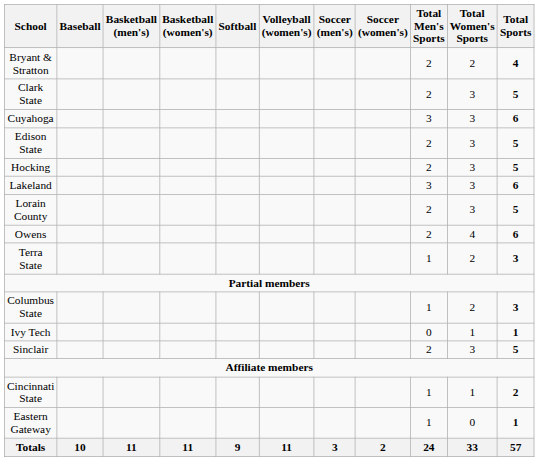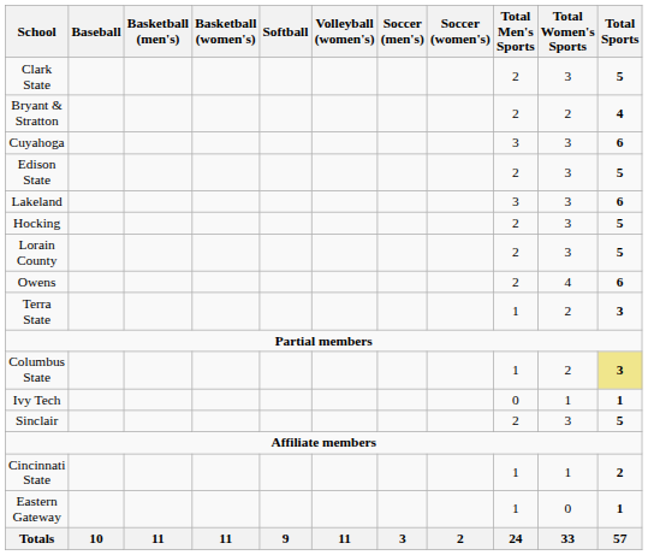 <table class="wikitable" style="text-align:center;">
 <tr>
 <th>School</th>
 <th>Baseball</th>
 <th>Basketball<br>(men's)</th>
 <th>Basketball<br>(women's)</th>
 <th>Softball</th>
 <th>Volleyball<br>(women's)</th>
 <th>Soccer<br>(men's)</th>
 <th>Soccer<br>(women's)</th>
 <th>Total<br>Men's<br>Sports</th>
 <th>Total<br>Women's<br>Sports</th>
 <th>Total<br>Sports</th>
 </tr>
 <tr>
+<td>Clark State</td>
+<td></td>
+<td></td>
+<td></td>
+<td></td>
+<td></td>
+<td></td>
+<td></td>
+<td>2</td>
+<td>3</td>
+<td><strong>5</strong></td>
+</tr>
+<tr>
 <td>Bryant & Stratton</td>
 <td></td>
 <td></td>
 <td></td>
 <td></td>
 <td></td>
 <td></td>
 <td></td>
 <td>2</td>
 <td>2</td>
 <td><strong>4</strong></td>
-</tr>
-<tr>
-<td>Clark State</td>
-<td></td>
-<td></td>
-<td></td>
-<td></td>
-<td></td>
-<td></td>
-<td></td>
-<td>2</td>
-<td>3</td>
-<td><strong>5</strong></td>
 </tr>
 <tr>
 <td>Cuyahoga</td>
 <td></td>
 <td></td>
 <td></td>
 <td></td>
 <td></td>
 <td></td>
 <td></td>
 <td>3</td>
 <td>3</td>
 <td><strong>6</strong></td>
 </tr>
 <tr>
 <td>Edison State</td>
 <td></td>
 <td></td>
 <td></td>
 <td></td>
 <td></td>
 <td></td>
 <td></td>
 <td>2</td>
 <td>3</td>
 <td><strong>5</strong></td>
 </tr>
 <tr>
+<td>Lakeland</td>
+<td></td>
+<td></td>
+<td></td>
+<td></td>
+<td></td>
+<td></td>
+<td></td>
+<td>3</td>
+<td>3</td>
+<td><strong>6</strong></td>
+</tr>
+<tr>
 <td>Hocking</td>
 <td></td>
 <td></td>
 <td></td>
 <td></td>
 <td></td>
 <td></td>
 <td></td>
 <td>2</td>
 <td>3</td>
 <td><strong>5</strong></td>
-</tr>
-<tr>
-<td>Lakeland</td>
-<td></td>
-<td></td>
-<td></td>
-<td></td>
-<td></td>
-<td></td>
-<td></td>
-<td>3</td>
-<td>3</td>
-<td><strong>6</strong></td>
 </tr>
 <tr>
 <td>Lorain County</td>
 <td></td>
 <td></td>
 <td></td>
 <td></td>
 <td></td>
 <td></td>
 <td></td>
 <td>2</td>
 <td>3</td>
 <td><strong>5</strong></td>
 </tr>
 <tr>
 <td>Owens</td>
 <td></td>
 <td></td>
 <td></td>
 <td></td>
 <td></td>
 <td></td>
 <td></td>
 <td>2</td>
 <td>4</td>
 <td><strong>6</strong></td>
 </tr>
 <tr>
 <td>Terra State</td>
 <td></td>
 <td></td>
 <td></td>
 <td></td>
 <td></td>
 <td></td>
 <td></td>
 <td>1</td>
 <td>2</td>
 <td><strong>3</strong></td>
 </tr>
 <tr>
 <td colspan=11><strong>Partial members</strong></td>
 </tr>
 <tr>
 <td>Columbus State</td>
 <td></td>
 <td></td>
 <td></td>
 <td></td>
 <td></td>
 <td></td>
 <td></td>
 <td>1</td>
 <td>2</td>
-<td><strong>3</strong></td>
+<td style="background: khaki;"><strong>3</strong></td>
 </tr>
 <tr>
 <td>Ivy Tech</td>
 <td></td>
 <td></td>
 <td></td>
 <td></td>
 <td></td>
 <td></td>
 <td></td>
 <td>0</td>
 <td>1</td>
 <td><strong>1</strong></td>
 </tr>
 <tr>
 <td>Sinclair</td>
 <td></td>
 <td></td>
 <td></td>
 <td></td>
 <td></td>
 <td></td>
 <td></td>
 <td>2</td>
 <td>3</td>
 <td><strong>5</strong></td>
 </tr>
 <tr>
 <td colspan=11><strong>Affiliate members</strong></td>
 </tr>
 <tr>
 <td>Cincinnati State</td>
 <td></td>
 <td></td>
 <td></td>
 <td></td>
 <td></td>
 <td></td>
 <td></td>
 <td>1</td>
 <td>1</td>
 <td><strong>2</strong></td>
 </tr>
 <tr>
 <td>Eastern Gateway</td>
 <td></td>
 <td></td>
 <td></td>
 <td></td>
 <td></td>
 <td></td>
 <td></td>
 <td>1</td>
 <td>0</td>
 <td><strong>1</strong></td>
 </tr>
 <tr>
 <th><strong>Totals</strong></th>
 <th>10</th>
 <th>11</th>
 <th>11</th>
 <th>9</th>
 <th>11</th>
 <th>3</th>
 <th>2</th>
 <th>24</th>
 <th>33</th>
 <th>57</th>
 </tr>
 </table>
